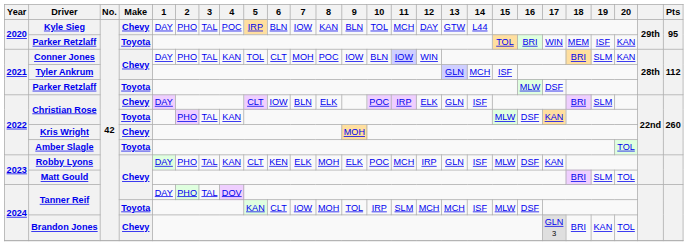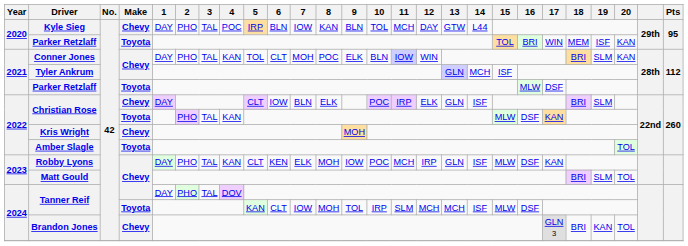 <table class="wikitable" style="text-align:center; font-size:75%">
 <tr>
 <th>Year</th>
 <th>Driver</th>
 <th>No.</th>
 <th>Make</th>
 <th>1</th>
 <th>2</th>
 <th>3</th>
 <th>4</th>
 <th>5</th>
 <th>6</th>
 <th>7</th>
 <th>8</th>
 <th>9</th>
 <th>10</th>
 <th>11</th>
 <th>12</th>
 <th>13</th>
 <th>14</th>
 <th>15</th>
 <th>16</th>
 <th>17</th>
 <th>18</th>
 <th>19</th>
 <th>20</th>
 <th></th>
 <th>Pts</th>
 </tr>
 <tr>
 <th rowspan=2><a href='#'>2020</a></th>
 <th><a href='#'>Kyle Sieg</a></th>
 <th rowspan="14">42</th>
 <th><a href='#'>Chevy</a></th>
 <td><a href='#'>DAY</a></td>
 <td><a href='#'>PHO</a></td>
 <td><a href='#'>TAL</a></td>
 <td><a href='#'>POC</a></td>
 <td style="background:#FFDF9F;"><a href='#'>IRP</a><br></td>
 <td><a href='#'>BLN</a></td>
 <td><a href='#'>IOW</a></td>
 <td><a href='#'>KAN</a></td>
 <td><a href='#'>BLN</a></td>
 <td><a href='#'>TOL</a></td>
 <td><a href='#'>MCH</a></td>
 <td><a href='#'>DAY</a></td>
 <td><a href='#'>GTW</a></td>
 <td><a href='#'>L44</a></td>
 <td colspan=6></td>
 <th rowspan=2>29th</th>
 <th rowspan=2>95</th>
 </tr>
 <tr>
 <th><a href='#'>Parker Retzlaff</a></th>
 <th><a href='#'>Toyota</a></th>
 <td colspan=14></td>
 <td style="background:#FFDF9F;"><a href='#'>TOL</a><br></td>
 <td style="background:#DFFFDF;"><a href='#'>BRI</a><br></td>
 <td><a href='#'>WIN</a></td>
 <td><a href='#'>MEM</a></td>
 <td><a href='#'>ISF</a></td>
 <td><a href='#'>KAN</a></td>
 </tr>
 <tr>
 <th rowspan=3><a href='#'>2021</a></th>
 <th><a href='#'>Conner Jones</a></th>
 <th rowspan=2><a href='#'>Chevy</a></th>
 <td><a href='#'>DAY</a></td>
 <td><a href='#'>PHO</a></td>
 <td><a href='#'>TAL</a></td>
 <td><a href='#'>KAN</a></td>
 <td><a href='#'>TOL</a></td>
 <td><a href='#'>CLT</a></td>
 <td><a href='#'>MOH</a></td>
 <td><a href='#'>POC</a></td>
-<td><a href='#'>IOW</a></td>
+<td><a href='#'>ELK</a></td>
 <td><a href='#'>BLN</a></td>
 <td style="background:#CFCFFF;"><a href='#'>IOW</a><br></td>
 <td><a href='#'>WIN</a></td>
 <td colspan=5></td>
 <td style="background:#FFDF9F;"><a href='#'>BRI</a><br></td>
 <td><a href='#'>SLM</a></td>
 <td><a href='#'>KAN</a></td>
 <th rowspan=3>28th</th>
 <th rowspan=3>112</th>
 </tr>
 <tr>
 <th><a href='#'>Tyler Ankrum</a></th>
 <td colspan=12></td>
 <td style="background:#CFCFFF;"><a href='#'>GLN</a><br></td>
 <td><a href='#'>MCH</a></td>
 <td><a href='#'>ISF</a></td>
 <td colspan=5></td>
 </tr>
 <tr>
 <th><a href='#'>Parker Retzlaff</a></th>
 <th><a href='#'>Toyota</a></th>
 <td colspan=15></td>
 <td style="background:#DFFFDF;"><a href='#'>MLW</a><br></td>
 <td><a href='#'>DSF</a></td>
 <td colspan=3></td>
 </tr>
 <tr>
 <th rowspan="4"><a href='#'>2022</a></th>
 <th rowspan=2><a href='#'>Christian Rose</a></th>
 <th><a href='#'>Chevy</a></th>
 <td style="background:#EFCFFF;"><a href='#'>DAY</a><br></td>
 <td colspan="3"></td>
 <td style="background:#EFCFFF;"><a href='#'>CLT</a> <br></td>
 <td><a href='#'>IOW</a></td>
 <td><a href='#'>BLN</a></td>
 <td><a href='#'>ELK</a></td>
 <td></td>
 <td style="background:#EFCFFF;"><a href='#'>POC</a><br></td>
 <td style="background:#EFCFFF;"><a href='#'>IRP</a><br></td>
 <td><a href='#'>ELK</a></td>
 <td><a href='#'>GLN</a></td>
 <td><a href='#'>ISF</a></td>
 <td colspan="3"></td>
 <td style="background:#EFCFFF;"><a href='#'>BRI</a><br></td>
 <td><a href='#'>SLM</a></td>
 <td></td>
 <th rowspan="4">22nd</th>
 <th rowspan="4">260</th>
 </tr>
 <tr>
 <th><a href='#'>Toyota</a></th>
 <td></td>
 <td style="background:#EFCFFF;"><a href='#'>PHO</a><br></td>
 <td><a href='#'>TAL</a></td>
 <td><a href='#'>KAN</a></td>
 <td colspan="10"></td>
 <td style="background:#DFFFDF;"><a href='#'>MLW</a><br></td>
 <td><a href='#'>DSF</a></td>
 <td style="background:#FFDF9F;"><a href='#'>KAN</a><br></td>
 <td colspan="3"></td>
 </tr>
 <tr>
 <th><a href='#'>Kris Wright</a></th>
 <th><a href='#'>Chevy</a></th>
 <td colspan="8"></td>
 <td style="background:#FFDF9F;"><a href='#'>MOH</a><br></td>
 <td colspan="11"></td>
 </tr>
 <tr>
 <th><a href='#'>Amber Slagle</a></th>
 <th><a href='#'>Toyota</a></th>
 <td colspan="19"></td>
 <td style="background:#DFFFDF;"><a href='#'>TOL</a><br></td>
 </tr>
 <tr>
 <th rowspan=2><a href='#'>2023</a></th>
 <th><a href='#'>Robby Lyons</a></th>
 <th rowspan=3><a href='#'>Chevy</a></th>
 <td style="background:#DFFFDF;"><a href='#'>DAY</a><br></td>
 <td><a href='#'>PHO</a></td>
 <td><a href='#'>TAL</a></td>
 <td><a href='#'>KAN</a></td>
 <td><a href='#'>CLT</a></td>
 <td><a href='#'>KEN</a></td>
 <td><a href='#'>ELK</a></td>
 <td><a href='#'>MOH</a></td>
-<td><a href='#'>ELK</a></td>
+<td><a href='#'>IOW</a></td>
 <td><a href='#'>POC</a></td>
 <td><a href='#'>MCH</a></td>
 <td><a href='#'>IRP</a></td>
 <td><a href='#'>GLN</a></td>
 <td><a href='#'>ISF</a></td>
 <td><a href='#'>MLW</a></td>
 <td><a href='#'>DSF</a></td>
 <td><a href='#'>KAN</a></td>
 <td colspan=3></td>
 <th rowspan=2></th>
 <th rowspan=2></th>
 </tr>
 <tr>
 <th><a href='#'>Matt Gould</a></th>
 <td colspan=17></td>
 <td style="background:#EFCFFF;"><a href='#'>BRI</a><br></td>
 <td><a href='#'>SLM</a></td>
 <td><a href='#'>TOL</a></td>
 </tr>
 <tr>
 <th rowspan=3><a href='#'>2024</a></th>
 <th rowspan=2><a href='#'>Tanner Reif</a></th>
 <td><a href='#'>DAY</a></td>
 <td style="background:#DFFFDF;"><a href='#'>PHO</a><br></td>
 <td><a href='#'>TAL</a></td>
 <td style="background:#EFCFFF;"><a href='#'>DOV</a><br></td>
 <td colspan=16></td>
 <th rowspan=3></th>
 <th rowspan=3></th>
 </tr>
 <tr>
 <th><a href='#'>Toyota</a></th>
 <td colspan=4></td>
 <td style="background:#DFFFDF;"><a href='#'>KAN</a><br></td>
 <td><a href='#'>CLT</a></td>
 <td><a href='#'>IOW</a></td>
 <td><a href='#'>MOH</a></td>
 <td><a href='#'>TOL</a></td>
 <td><a href='#'>IRP</a></td>
 <td><a href='#'>SLM</a></td>
 <td><a href='#'>MCH</a></td>
 <td><a href='#'>MCH</a></td>
 <td><a href='#'>ISF</a></td>
 <td><a href='#'>MLW</a></td>
 <td><a href='#'>DSF</a></td>
 <td colspan=4></td>
 </tr>
 <tr>
 <th><a href='#'>Brandon Jones</a></th>
 <th><a href='#'>Chevy</a></th>
 <td colspan=16></td>
 <td style="background:#DFDFDF;"><a href='#'>GLN</a><br><small>3</small></td>
 <td><a href='#'>BRI</a></td>
 <td><a href='#'>KAN</a></td>
 <td><a href='#'>TOL</a></td>
 </tr>
 <tr>
 </tr>
 </table>
